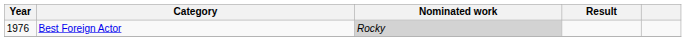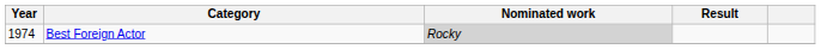 <table class=wikitable class="wikitable sortable">
 <tr>
 <th width=4%>Year</th>
 <th width=40%>Category</th>
 <th width=26%>Nominated work</th>
 <th width=10%>Result</th>
 <th width=5%></th>
 </tr>
 <tr>
-<td>1976</td>
+<td>1974</td>
 <td><a href='#'>Best Foreign Actor</a></td>
 <td style="background: lightgrey;"><em>Rocky</em></td>
 <td></td>
 <td></td>
 </tr>
 <tr>
 </tr>
 </table>
